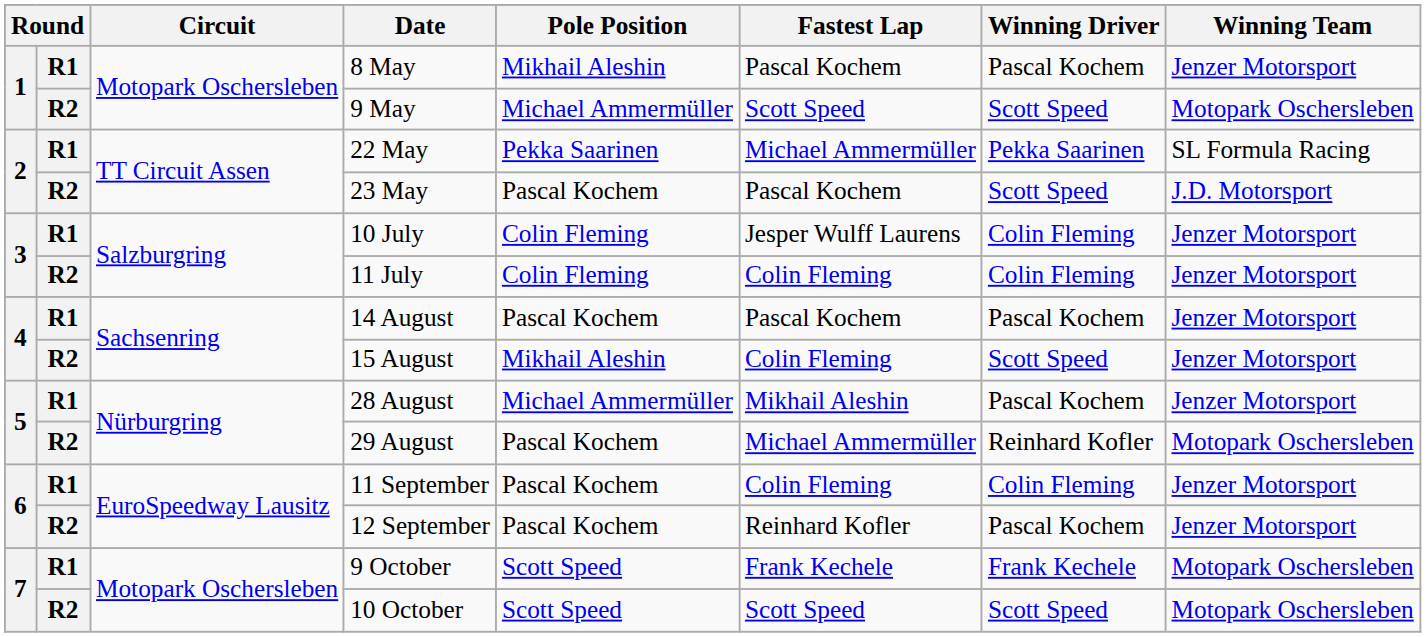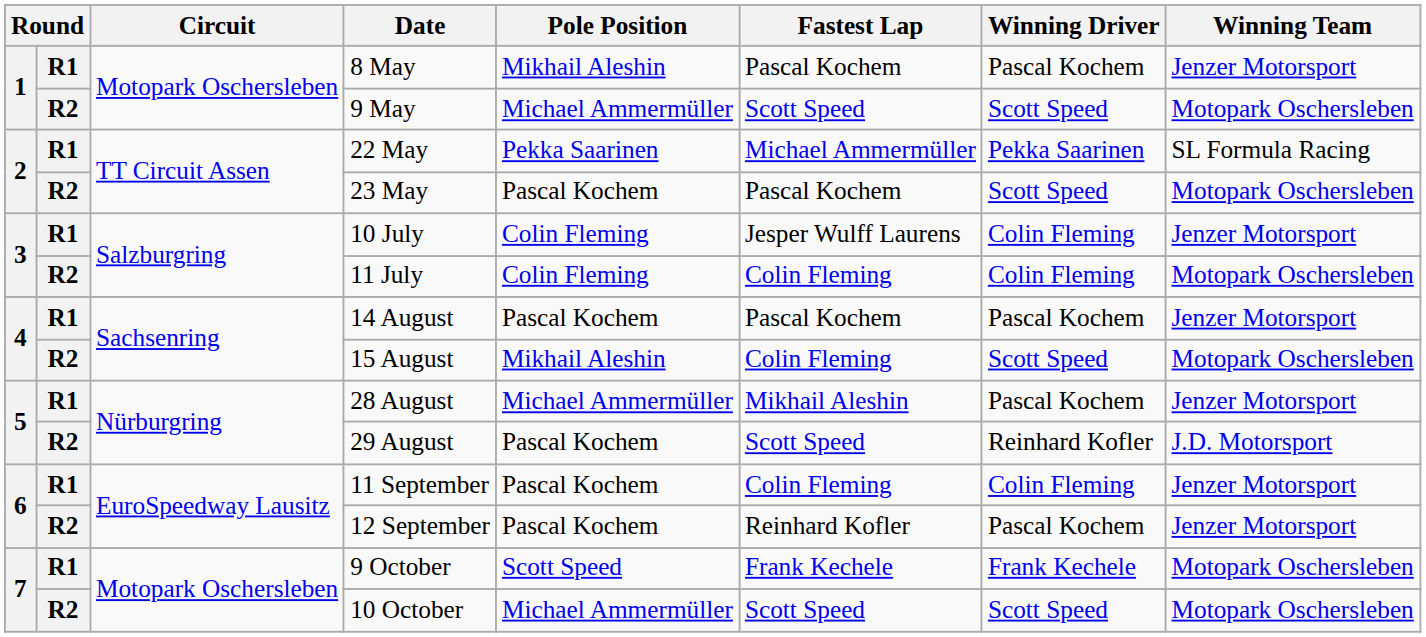 <table class="wikitable" style="font-size:85%">
 <tr>
 <th colspan=2>Round</th>
 <th>Circuit</th>
 <th>Date</th>
 <th>Pole Position</th>
 <th>Fastest Lap</th>
 <th>Winning Driver</th>
 <th>Winning Team</th>
 </tr>
 <tr>
 <th rowspan=2>1</th>
 <th>R1</th>
 <td rowspan=2> <a href='#'>Motopark Oschersleben</a></td>
 <td>8 May</td>
 <td> <a href='#'>Mikhail Aleshin</a></td>
 <td> Pascal Kochem</td>
 <td> Pascal Kochem</td>
 <td> <a href='#'>Jenzer Motorsport</a></td>
 </tr>
 <tr>
 <th>R2</th>
 <td>9 May</td>
 <td nowrap> <a href='#'>Michael Ammermüller</a></td>
 <td> <a href='#'>Scott Speed</a></td>
 <td> <a href='#'>Scott Speed</a></td>
 <td> <a href='#'>Motopark Oschersleben</a></td>
 </tr>
 <tr>
 <th rowspan=2>2</th>
 <th>R1</th>
 <td rowspan=2> <a href='#'>TT Circuit Assen</a></td>
 <td>22 May</td>
 <td> <a href='#'>Pekka Saarinen</a></td>
 <td nowrap> <a href='#'>Michael Ammermüller</a></td>
 <td nowrap> <a href='#'>Pekka Saarinen</a></td>
 <td> SL Formula Racing</td>
 </tr>
 <tr>
 <th>R2</th>
 <td>23 May</td>
 <td> Pascal Kochem</td>
 <td> Pascal Kochem</td>
 <td> <a href='#'>Scott Speed</a></td>
-<td> <a href='#'>J.D. Motorsport</a></td>
+<td> <a href='#'>Motopark Oschersleben</a></td>
 </tr>
 <tr>
 <th rowspan=2>3</th>
 <th>R1</th>
 <td rowspan=2> <a href='#'>Salzburgring</a></td>
 <td>10 July</td>
 <td> <a href='#'>Colin Fleming</a></td>
 <td nowrap> Jesper Wulff Laurens</td>
 <td> <a href='#'>Colin Fleming</a></td>
 <td> <a href='#'>Jenzer Motorsport</a></td>
 </tr>
 <tr>
 <th>R2</th>
 <td>11 July</td>
 <td> <a href='#'>Colin Fleming</a></td>
 <td> <a href='#'>Colin Fleming</a></td>
 <td> <a href='#'>Colin Fleming</a></td>
-<td> <a href='#'>Jenzer Motorsport</a></td>
+<td nowrap> <a href='#'>Motopark Oschersleben</a></td>
 </tr>
 <tr>
 <th rowspan=2>4</th>
 <th>R1</th>
 <td rowspan=2> <a href='#'>Sachsenring</a></td>
 <td>14 August</td>
 <td> Pascal Kochem</td>
 <td> Pascal Kochem</td>
 <td> Pascal Kochem</td>
 <td> <a href='#'>Jenzer Motorsport</a></td>
 </tr>
 <tr>
 <th>R2</th>
 <td>15 August</td>
 <td> <a href='#'>Mikhail Aleshin</a></td>
 <td> <a href='#'>Colin Fleming</a></td>
 <td> <a href='#'>Scott Speed</a></td>
-<td> <a href='#'>Jenzer Motorsport</a></td>
+<td> <a href='#'>Motopark Oschersleben</a></td>
 </tr>
 <tr>
 <th rowspan=2>5</th>
 <th>R1</th>
 <td rowspan=2> <a href='#'>Nürburgring</a></td>
 <td>28 August</td>
 <td nowrap> <a href='#'>Michael Ammermüller</a></td>
 <td> <a href='#'>Mikhail Aleshin</a></td>
 <td> Pascal Kochem</td>
 <td> <a href='#'>Jenzer Motorsport</a></td>
 </tr>
 <tr>
 <th>R2</th>
 <td>29 August</td>
 <td> Pascal Kochem</td>
-<td nowrap> <a href='#'>Michael Ammermüller</a></td>
+<td> <a href='#'>Scott Speed</a></td>
 <td> Reinhard Kofler</td>
-<td> <a href='#'>Motopark Oschersleben</a></td>
+<td> <a href='#'>J.D. Motorsport</a></td>
 </tr>
 <tr>
 <th rowspan=2>6</th>
 <th>R1</th>
 <td rowspan=2> <a href='#'>EuroSpeedway Lausitz</a></td>
 <td>11 September</td>
 <td> Pascal Kochem</td>
 <td> <a href='#'>Colin Fleming</a></td>
 <td> <a href='#'>Colin Fleming</a></td>
 <td> <a href='#'>Jenzer Motorsport</a></td>
 </tr>
 <tr>
 <th>R2</th>
 <td nowrap>12 September</td>
 <td> Pascal Kochem</td>
 <td> Reinhard Kofler</td>
 <td> Pascal Kochem</td>
 <td> <a href='#'>Jenzer Motorsport</a></td>
 </tr>
 <tr>
 <th rowspan=2>7</th>
 <th>R1</th>
 <td rowspan=2 nowrap> <a href='#'>Motopark Oschersleben</a></td>
 <td>9 October</td>
 <td> <a href='#'>Scott Speed</a></td>
 <td> <a href='#'>Frank Kechele</a></td>
 <td> <a href='#'>Frank Kechele</a></td>
 <td nowrap> <a href='#'>Motopark Oschersleben</a></td>
 </tr>
 <tr>
 <th>R2</th>
 <td>10 October</td>
-<td> <a href='#'>Scott Speed</a></td>
+<td nowrap> <a href='#'>Michael Ammermüller</a></td>
 <td> <a href='#'>Scott Speed</a></td>
 <td> <a href='#'>Scott Speed</a></td>
 <td> <a href='#'>Motopark Oschersleben</a></td>
 </tr>
 </table>
